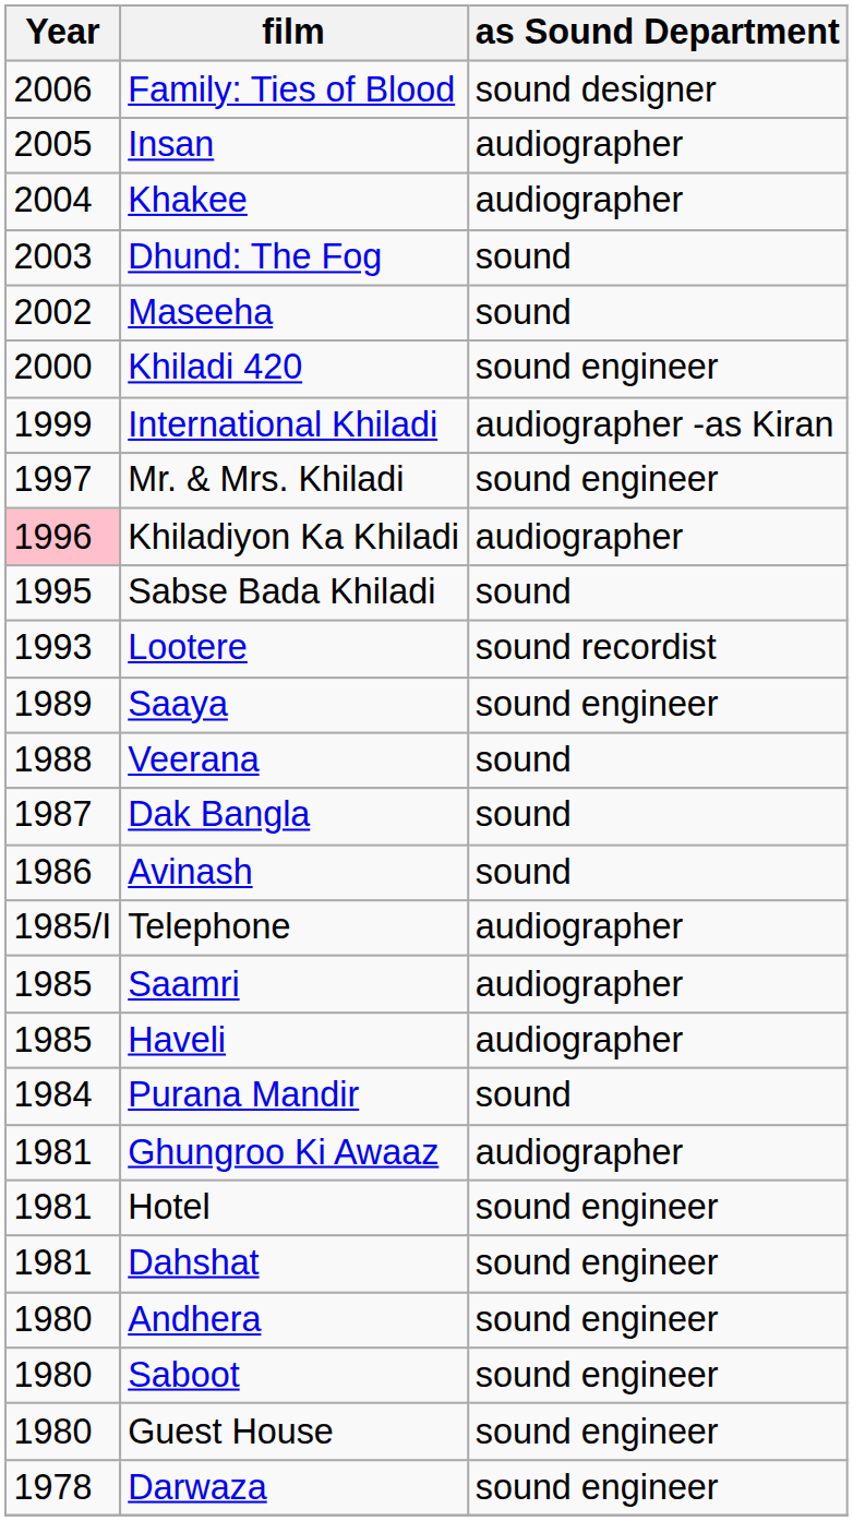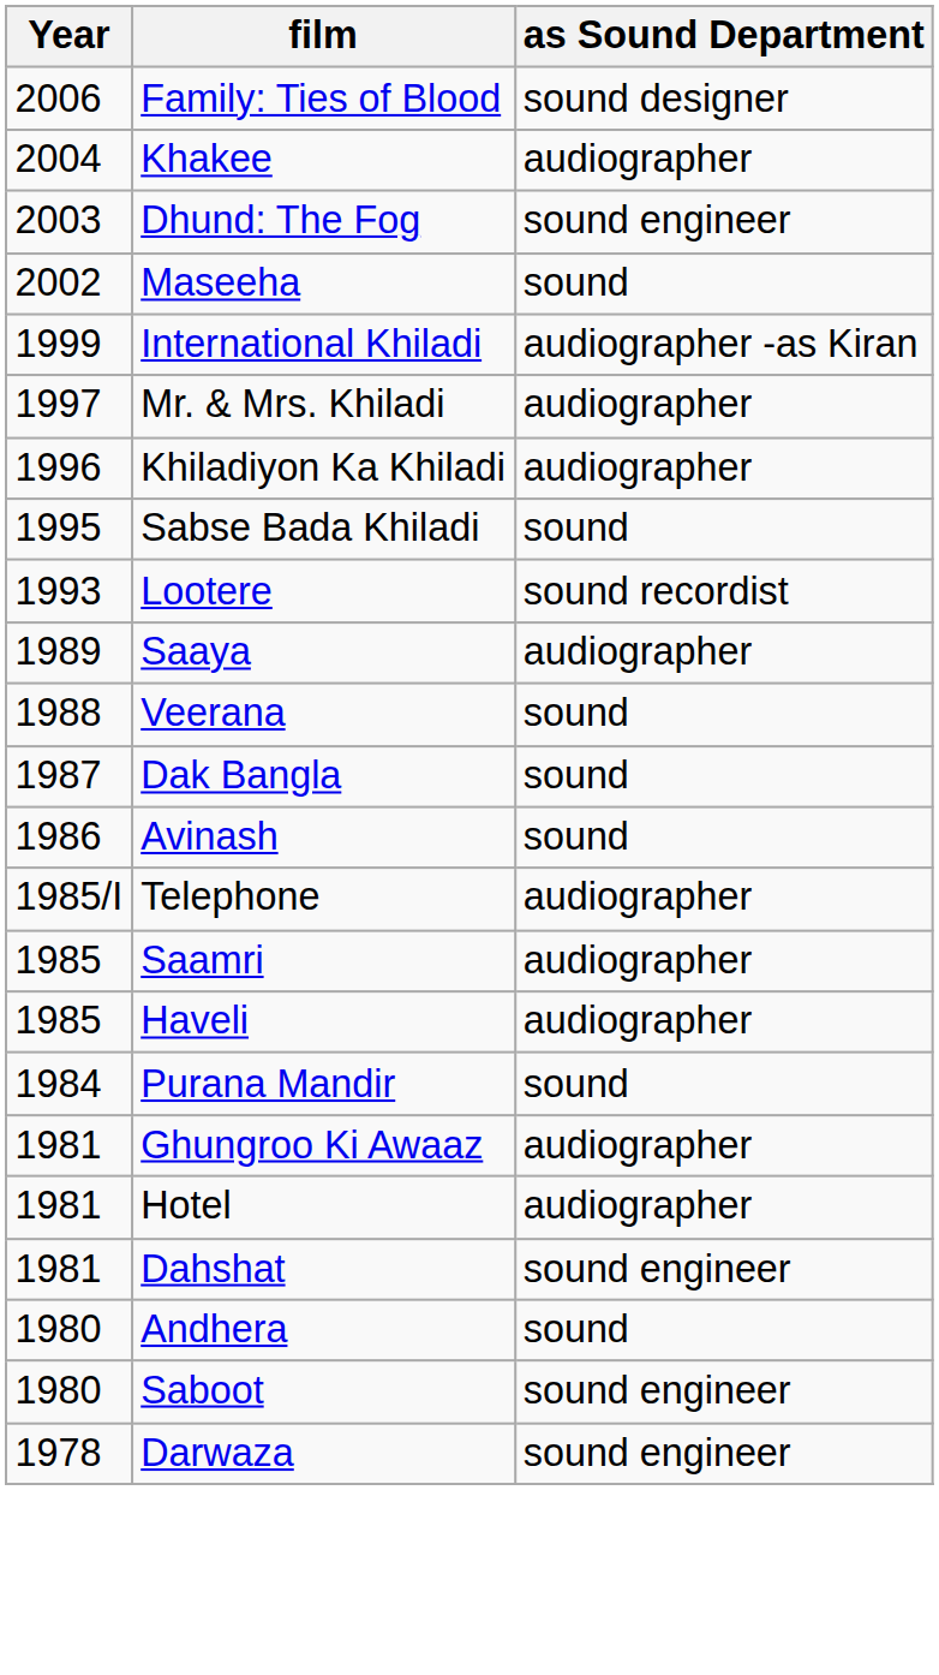 <table class="wikitable">
 <tr>
 <th>Year</th>
 <th>film</th>
 <th>as Sound Department</th>
 </tr>
 <tr>
 <td>2006</td>
 <td><a href='#'>Family: Ties of Blood</a></td>
 <td>sound designer</td>
 </tr>
 <tr>
-<td>2005</td>
-<td><a href='#'>Insan</a></td>
-<td>audiographer</td>
-</tr>
-<tr>
 <td>2004</td>
 <td><a href='#'>Khakee</a></td>
 <td>audiographer</td>
 </tr>
 <tr>
 <td>2003</td>
 <td><a href='#'>Dhund: The Fog</a></td>
-<td>sound</td>
+<td>sound engineer</td>
 </tr>
 <tr>
 <td>2002</td>
 <td><a href='#'>Maseeha</a></td>
 <td>sound</td>
-</tr>
-<tr>
-<td>2000</td>
-<td><a href='#'>Khiladi 420</a></td>
-<td>sound engineer</td>
 </tr>
 <tr>
 <td>1999</td>
 <td><a href='#'>International Khiladi</a></td>
 <td>audiographer -as Kiran</td>
 </tr>
 <tr>
 <td>1997</td>
 <td>Mr. & Mrs. Khiladi</td>
-<td>sound engineer</td>
+<td>audiographer</td>
 </tr>
 <tr>
-<td style="background: pink;">1996</td>
+<td>1996</td>
 <td>Khiladiyon Ka Khiladi</td>
 <td>audiographer</td>
 </tr>
 <tr>
 <td>1995</td>
 <td>Sabse Bada Khiladi</td>
 <td>sound</td>
 </tr>
 <tr>
 <td>1993</td>
 <td><a href='#'>Lootere</a></td>
 <td>sound recordist</td>
 </tr>
 <tr>
 <td>1989</td>
 <td><a href='#'>Saaya</a></td>
-<td>sound engineer</td>
+<td>audiographer</td>
 </tr>
 <tr>
 <td>1988</td>
 <td><a href='#'>Veerana</a></td>
 <td>sound</td>
 </tr>
 <tr>
 <td>1987</td>
 <td><a href='#'>Dak Bangla</a></td>
 <td>sound</td>
 </tr>
 <tr>
 <td>1986</td>
 <td><a href='#'>Avinash</a></td>
 <td>sound</td>
 </tr>
 <tr>
 <td>1985/I</td>
 <td>Telephone</td>
 <td>audiographer</td>
 </tr>
 <tr>
 <td>1985</td>
 <td><a href='#'>Saamri</a></td>
 <td>audiographer</td>
 </tr>
 <tr>
 <td>1985</td>
 <td><a href='#'>Haveli</a></td>
 <td>audiographer</td>
 </tr>
 <tr>
 <td>1984</td>
 <td><a href='#'>Purana Mandir</a></td>
 <td>sound</td>
 </tr>
 <tr>
 <td>1981</td>
 <td><a href='#'>Ghungroo Ki Awaaz</a></td>
 <td>audiographer</td>
 </tr>
 <tr>
 <td>1981</td>
 <td>Hotel</td>
-<td>sound engineer</td>
+<td>audiographer</td>
 </tr>
 <tr>
 <td>1981</td>
 <td><a href='#'>Dahshat</a></td>
 <td>sound engineer</td>
 </tr>
 <tr>
 <td>1980</td>
 <td><a href='#'>Andhera</a></td>
-<td>sound engineer</td>
+<td>sound</td>
 </tr>
 <tr>
 <td>1980</td>
 <td><a href='#'>Saboot</a></td>
-<td>sound engineer</td>
-</tr>
-<tr>
-<td>1980</td>
-<td>Guest House</td>
 <td>sound engineer</td>
 </tr>
 <tr>
 <td>1978</td>
 <td><a href='#'>Darwaza</a></td>
 <td>sound engineer</td>
 </tr>
 <tr>
 </tr>
 </table>
